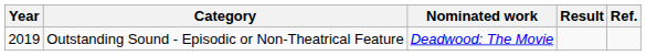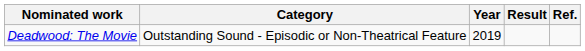 <table class="wikitable">
 <tr>
+<th>Nominated work</th>
+<th>Category</th>
 <th>Year</th>
-<th>Category</th>
-<th>Nominated work</th>
 <th>Result</th>
 <th>Ref.</th>
 </tr>
 <tr>
+<td><em><a href='#'>Deadwood: The Movie</a></em></td>
+<td>Outstanding Sound - Episodic or Non-Theatrical Feature</td>
 <td>2019</td>
-<td>Outstanding Sound - Episodic or Non-Theatrical Feature</td>
-<td><em><a href='#'>Deadwood: The Movie</a></em></td>
 <td></td>
 <td></td>
 </tr>
 </table>
